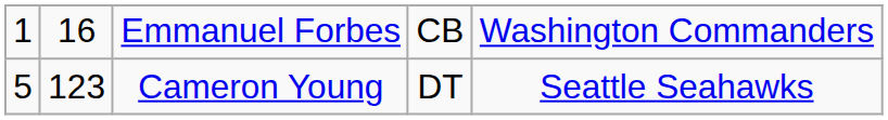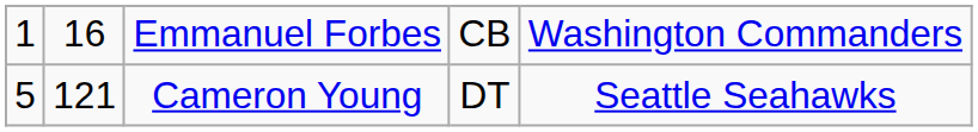 <table class="wikitable" style="text-align:center">
 <tr>
 <td>1</td>
 <td>16</td>
 <td><a href='#'>Emmanuel Forbes</a></td>
 <td>CB</td>
 <td><a href='#'>Washington Commanders</a></td>
 </tr>
 <tr>
 <td>5</td>
-<td>123</td>
+<td>121</td>
 <td><a href='#'>Cameron Young</a></td>
 <td>DT</td>
 <td><a href='#'>Seattle Seahawks</a></td>
 </tr>
 </table>
